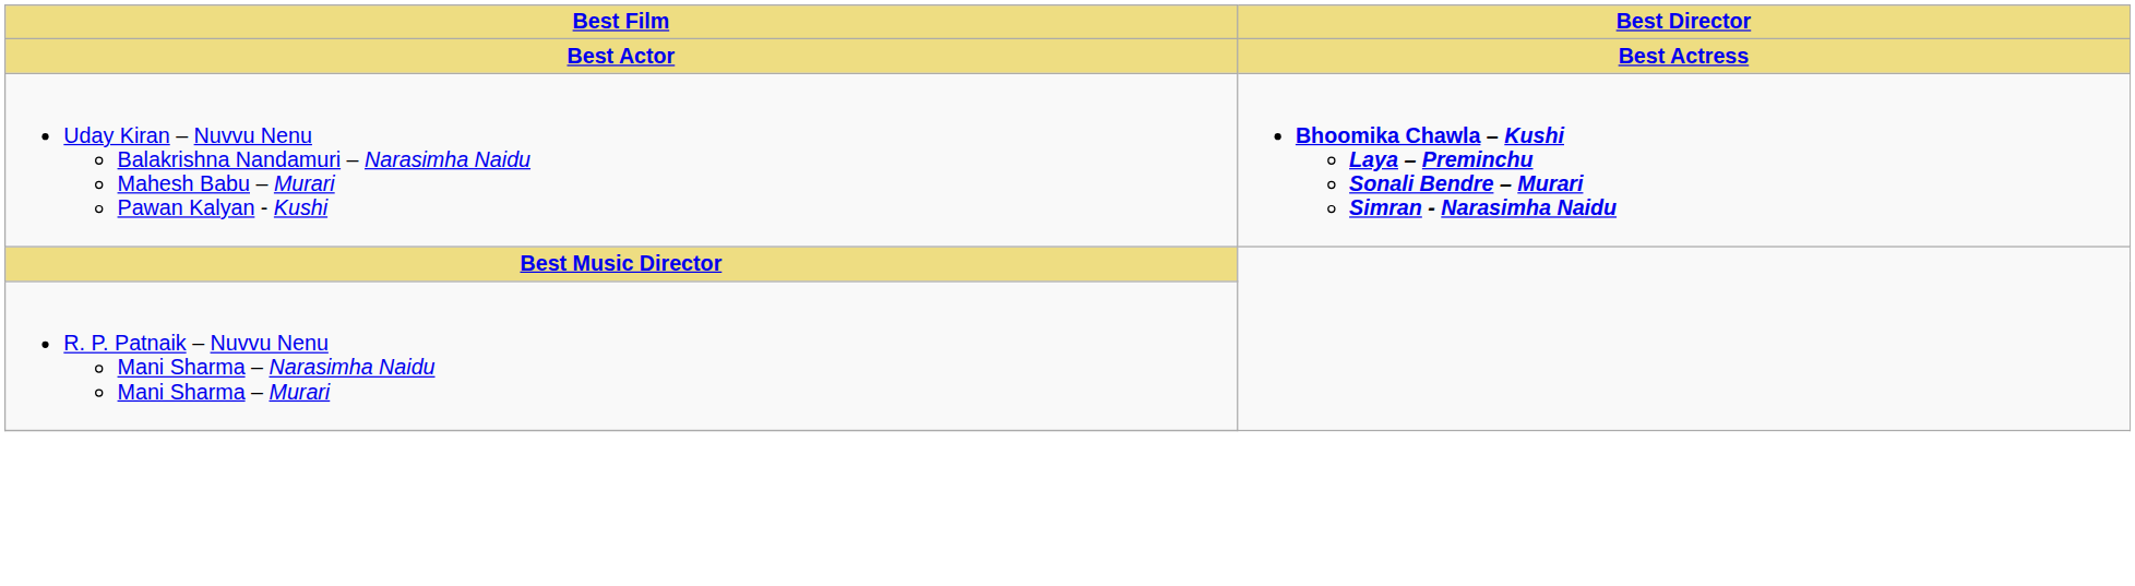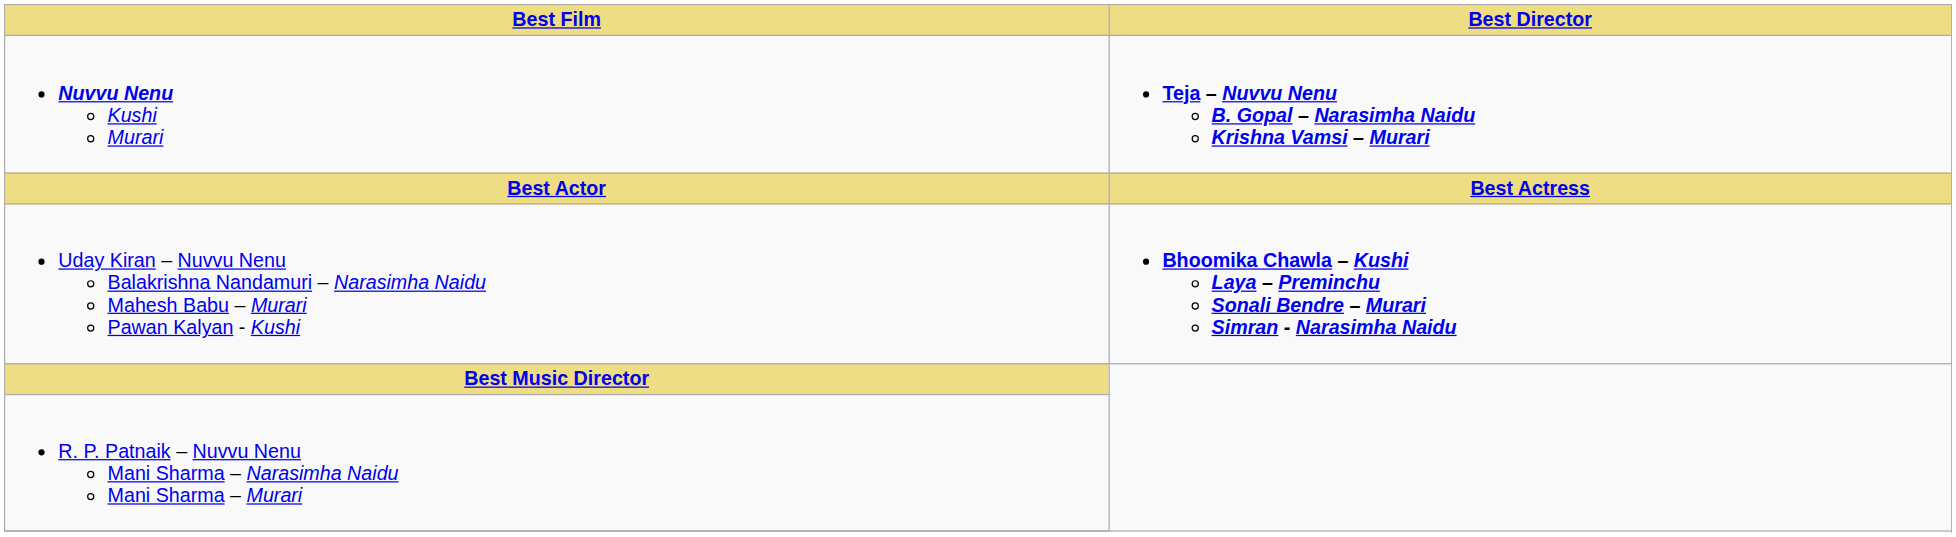 <table class="wikitable" width =100%|>
 <tr>
 <th ! style="background:#eedd82; text-align:center;"><a href='#'>Best Film</a></th>
 <th ! style="background:#eedd82; text-align:center;"><a href='#'>Best Director</a></th>
+</tr>
+<tr>
+<td valign="top"><br><ul><li><strong><em><a href='#'>Nuvvu Nenu</a></em></strong><ul><li><em><a href='#'>Kushi</a></em></li><li><em><a href='#'>Murari</a></em></li></ul></li></ul></td>
+<td valign="top"><br><ul><li><strong><a href='#'>Teja</a> – <em><a href='#'>Nuvvu Nenu</a><strong><em><ul><li><a href='#'>B. Gopal</a> – </em><a href='#'>Narasimha Naidu</a><em></li><li><a href='#'>Krishna Vamsi</a>  – </em><a href='#'>Murari</a><em></li></ul></li></ul></td>
 </tr>
 <tr>
 <th ! style="background:#eedd82; text-align:center;"><a href='#'>Best Actor</a></th>
 <th ! style="background:#eedd82; text-align:center;"><a href='#'>Best Actress</a></th>
 </tr>
 <tr>
 <td><br><ul><li></strong><a href='#'>Uday Kiran</a> – </em><a href='#'>Nuvvu Nenu</a></em></strong><ul><li><a href='#'>Balakrishna Nandamuri</a> – <em><a href='#'>Narasimha Naidu</a></em></li><li><a href='#'>Mahesh Babu</a> – <em><a href='#'>Murari</a></em></li><li><a href='#'>Pawan Kalyan</a> - <em><a href='#'>Kushi</a></em></li></ul></li></ul></td>
 <td><br><ul><li><strong><a href='#'>Bhoomika Chawla</a> – <em><a href='#'>Kushi</a><strong><em><ul><li><a href='#'>Laya</a> – </em><a href='#'>Preminchu</a><em></li><li><a href='#'>Sonali Bendre</a> – </em><a href='#'>Murari</a><em></li><li><a href='#'>Simran</a> - </em><a href='#'>Narasimha Naidu</a><em></li></ul></li></ul></td>
 </tr>
 <tr>
 <th ! style="background:#eedd82; text-align:center;"><a href='#'>Best Music Director</a></th>
 </tr>
 <tr>
 <td><br><ul><li></strong><a href='#'>R. P. Patnaik</a> – </em><a href='#'>Nuvvu Nenu</a></em></strong><ul><li><a href='#'>Mani Sharma</a> – <em><a href='#'>Narasimha Naidu</a></em></li><li><a href='#'>Mani Sharma</a> – <em><a href='#'>Murari</a></em></li></ul></li></ul></td>
 </tr>
 <tr>
 </tr>
 </table>
